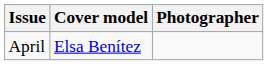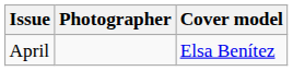 <table class="wikitable">
 <tr>
 <th>Issue</th>
+<th>Photographer</th>
 <th>Cover model</th>
-<th>Photographer</th>
 </tr>
 <tr>
 <td>April</td>
+<td></td>
 <td><a href='#'>Elsa Benítez</a></td>
-<td></td>
 </tr>
 </table>
